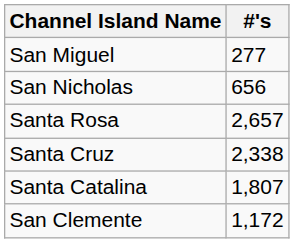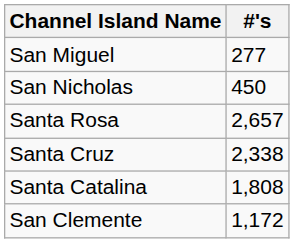 <table class="wikitable">
 <tr>
 <th>Channel Island Name</th>
 <th>#'s</th>
 </tr>
 <tr>
 <td>San Miguel</td>
 <td>277</td>
 </tr>
 <tr>
 <td>San Nicholas</td>
-<td>656</td>
+<td>450</td>
 </tr>
 <tr>
 <td>Santa Rosa</td>
 <td>2,657</td>
 </tr>
 <tr>
 <td>Santa Cruz</td>
 <td>2,338</td>
 </tr>
 <tr>
 <td>Santa Catalina</td>
-<td>1,807</td>
+<td>1,808</td>
 </tr>
 <tr>
 <td>San Clemente</td>
 <td>1,172</td>
 </tr>
 </table>
